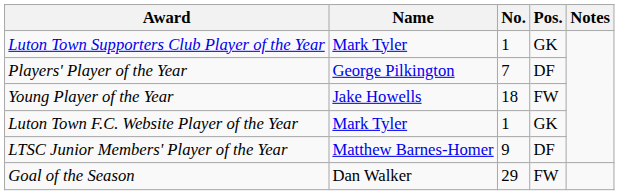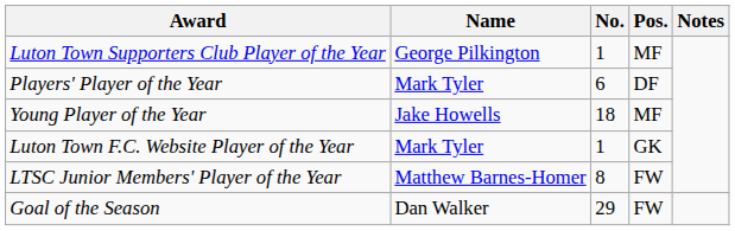 <table class="wikitable" style="text-align:center">
 <tr>
 <th>Award</th>
 <th>Name</th>
 <th>No.</th>
 <th>Pos.</th>
 <th>Notes</th>
 </tr>
 <tr>
 <td align="left"><em><a href='#'>Luton Town Supporters Club Player of the Year</a></em></td>
-<td align="left"> <a href='#'>Mark Tyler</a></td>
+<td align="left"> <a href='#'>George Pilkington</a></td>
 <td align="left">1</td>
-<td align="left">GK</td>
+<td align="left">MF</td>
 </tr>
 <tr>
 <td align="left"><em>Players' Player of the Year</em></td>
-<td align="left"> <a href='#'>George Pilkington</a></td>
-<td align="left">7</td>
+<td align="left"> <a href='#'>Mark Tyler</a></td>
+<td align="left">6</td>
 <td align="left">DF</td>
 </tr>
 <tr>
 <td align="left"><em>Young Player of the Year</em></td>
 <td align="left"> <a href='#'>Jake Howells</a></td>
 <td align="left">18</td>
-<td align="left">FW</td>
+<td align="left">MF</td>
 </tr>
 <tr>
 <td align="left"><em>Luton Town F.C. Website Player of the Year</em></td>
 <td align="left"> <a href='#'>Mark Tyler</a></td>
 <td align="left">1</td>
 <td align="left">GK</td>
 </tr>
 <tr>
 <td align="left"><em>LTSC Junior Members' Player of the Year</em></td>
 <td align="left"> <a href='#'>Matthew Barnes-Homer</a></td>
-<td align="left">9</td>
-<td align="left">DF</td>
+<td align="left">8</td>
+<td align="left">FW</td>
 </tr>
 <tr>
 <td align="left"><em>Goal of the Season</em></td>
 <td align="left"> Dan Walker</td>
 <td align="left">29</td>
 <td align="left">FW</td>
 <td align="center"></td>
 </tr>
 </table>
